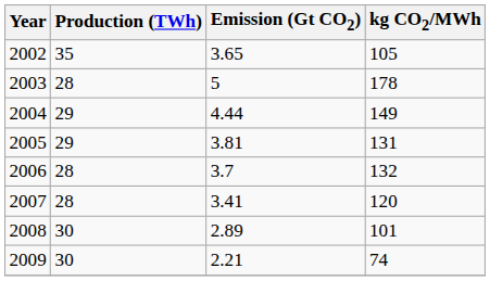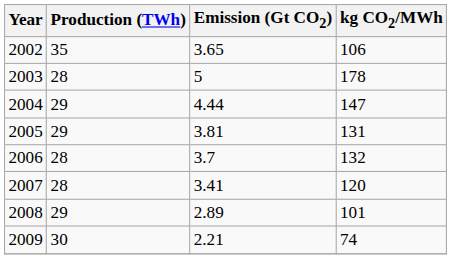 <table class="wikitable sortable">
 <tr>
 <th>Year</th>
 <th>Production (<a href='#'>TWh</a>)</th>
 <th>Emission (Gt CO<sub>2</sub>)</th>
 <th>kg CO<sub>2</sub>/MWh</th>
 </tr>
 <tr --->
 <td>2002</td>
 <td>35</td>
 <td>3.65</td>
-<td>105</td>
+<td>106</td>
 </tr>
 <tr --->
 <td>2003</td>
 <td>28</td>
 <td>5</td>
 <td>178</td>
 </tr>
 <tr --->
 <td>2004</td>
 <td>29</td>
 <td>4.44</td>
-<td>149</td>
+<td>147</td>
 </tr>
 <tr --->
 <td>2005</td>
 <td>29</td>
 <td>3.81</td>
 <td>131</td>
 </tr>
 <tr --->
 <td>2006</td>
 <td>28</td>
 <td>3.7</td>
 <td>132</td>
 </tr>
 <tr --->
 <td>2007</td>
 <td>28</td>
 <td>3.41</td>
 <td>120</td>
 </tr>
 <tr --->
 <td>2008</td>
-<td>30</td>
+<td>29</td>
 <td>2.89</td>
 <td>101</td>
 </tr>
 <tr --->
 <td>2009</td>
 <td>30</td>
 <td>2.21</td>
 <td>74</td>
 </tr>
 <tr --->
 </tr>
 </table>
